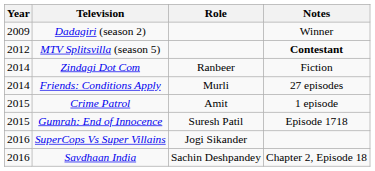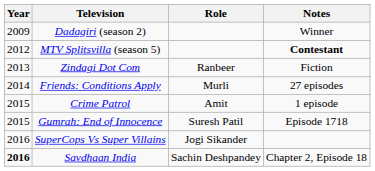 <table class="wikitable" style="text-align:center;">
 <tr>
 <th>Year</th>
 <th>Television</th>
 <th>Role</th>
 <th class="unsortable">Notes</th>
 </tr>
 <tr>
 <td>2009</td>
 <td><em><a href='#'>Dadagiri</a></em> (season 2)</td>
 <td></td>
 <td>Winner</td>
 </tr>
 <tr>
 <td>2012</td>
 <td><em><a href='#'>MTV Splitsvilla</a></em> (season 5)</td>
 <td></td>
 <td><strong>Contestant</strong></td>
 </tr>
 <tr>
-<td>2014</td>
+<td>2013</td>
 <td><em><a href='#'>Zindagi Dot Com</a></em></td>
 <td>Ranbeer</td>
 <td>Fiction</td>
 </tr>
 <tr>
 <td>2014</td>
 <td><em><a href='#'>Friends: Conditions Apply</a></em></td>
 <td>Murli</td>
 <td 1 season>27 episodes</td>
 </tr>
 <tr>
 <td>2015</td>
 <td><em><a href='#'>Crime Patrol</a></em></td>
 <td>Amit</td>
 <td>1 episode</td>
 </tr>
 <tr>
 <td>2015</td>
 <td><em><a href='#'>Gumrah: End of Innocence</a></em></td>
 <td>Suresh Patil</td>
 <td>Episode 1718</td>
 </tr>
 <tr>
 <td>2016</td>
 <td><em><a href='#'>SuperCops Vs Super Villains</a></em></td>
 <td>Jogi Sikander</td>
 <td></td>
 </tr>
 <tr>
-<td>2016</td>
+<td><strong>2016</strong></td>
 <td><em><a href='#'>Savdhaan India</a></em></td>
 <td>Sachin Deshpandey</td>
 <td>Chapter 2, Episode 18</td>
 </tr>
 </table>
